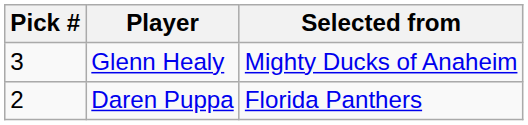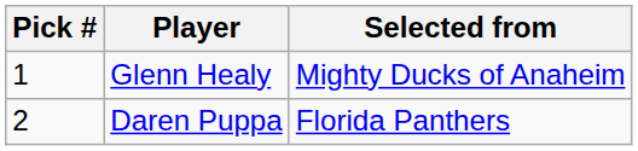 <table class="wikitable">
 <tr>
 <th>Pick #</th>
 <th>Player</th>
 <th>Selected from</th>
 </tr>
 <tr>
-<td>3</td>
+<td>1</td>
 <td><a href='#'>Glenn Healy</a></td>
 <td><a href='#'>Mighty Ducks of Anaheim</a></td>
 </tr>
 <tr>
 <td>2</td>
 <td><a href='#'>Daren Puppa</a></td>
 <td><a href='#'>Florida Panthers</a></td>
 </tr>
 </table>
